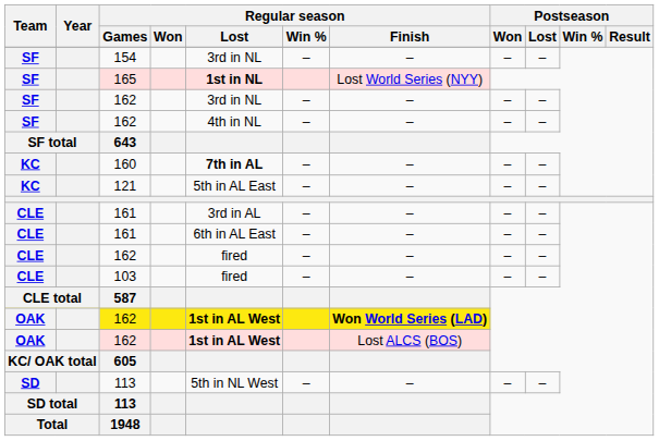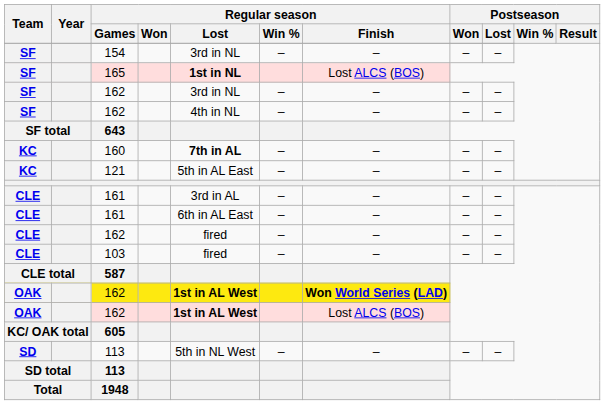 <table class="wikitable" style="font-size: 95%; text-align:center;">
 <tr>
 <th rowspan="2">Team</th>
 <th rowspan="2">Year</th>
 <th colspan="5">Regular season</th>
 <th colspan="4">Postseason</th>
 </tr>
 <tr>
 <th>Games</th>
 <th>Won</th>
 <th>Lost</th>
 <th>Win %</th>
 <th>Finish</th>
 <th>Won</th>
 <th>Lost</th>
 <th>Win %</th>
 <th>Result</th>
 </tr>
 <tr>
 </tr>
 <tr>
 <th><a href='#'>SF</a></th>
 <th></th>
 <td>154</td>
 <td></td>
 <td>3rd in NL</td>
 <td>–</td>
 <td>–</td>
 <td>–</td>
 <td>–</td>
 </tr>
 <tr style="background:#fdd">
 <th><a href='#'>SF</a></th>
 <th></th>
 <td>165</td>
 <td></td>
 <td><strong>1st in NL</strong></td>
 <td></td>
-<td>Lost <a href='#'>World Series</a> (<a href='#'>NYY</a>)</td>
+<td>Lost <a href='#'>ALCS</a> (<a href='#'>BOS</a>)</td>
 </tr>
 <tr>
 <th><a href='#'>SF</a></th>
 <th></th>
 <td>162</td>
 <td></td>
 <td>3rd in NL</td>
 <td>–</td>
 <td>–</td>
 <td>–</td>
 <td>–</td>
 </tr>
 <tr>
 <th><a href='#'>SF</a></th>
 <th></th>
 <td>162</td>
 <td></td>
 <td>4th in NL</td>
 <td>–</td>
 <td>–</td>
 <td>–</td>
 <td>–</td>
 </tr>
 <tr>
 <th colspan="2">SF total</th>
 <th>643</th>
 <th></th>
 <th></th>
 <th></th>
 <th></th>
 </tr>
 <tr>
 <th><a href='#'>KC</a></th>
 <th></th>
 <td>160</td>
 <td></td>
 <td><strong>7th in AL</strong></td>
 <td>–</td>
 <td>–</td>
 <td>–</td>
 <td>–</td>
 </tr>
 <tr>
 <th><a href='#'>KC</a></th>
 <th></th>
 <td>121</td>
 <td></td>
 <td>5th in AL East</td>
 <td>–</td>
 <td>–</td>
 <td>–</td>
 <td>–</td>
 </tr>
 <tr>
 <th colspan="11"></th>
 </tr>
 <tr>
 <th><a href='#'>CLE</a></th>
 <th></th>
 <td>161</td>
 <td></td>
 <td>3rd in AL</td>
 <td>–</td>
 <td>–</td>
 <td>–</td>
 <td>–</td>
 </tr>
 <tr>
 <th><a href='#'>CLE</a></th>
 <th></th>
 <td>161</td>
 <td></td>
 <td>6th in AL East</td>
 <td>–</td>
 <td>–</td>
 <td>–</td>
 <td>–</td>
 </tr>
 <tr>
 <th><a href='#'>CLE</a></th>
 <th></th>
 <td>162</td>
 <td></td>
 <td>fired</td>
 <td>–</td>
 <td>–</td>
 <td>–</td>
 <td>–</td>
 </tr>
 <tr>
 <th><a href='#'>CLE</a></th>
 <th></th>
 <td>103</td>
 <td></td>
 <td>fired</td>
 <td>–</td>
 <td>–</td>
 <td>–</td>
 <td>–</td>
 </tr>
 <tr>
 <th colspan="2">CLE total</th>
 <th>587</th>
 <th></th>
 <th></th>
 <th></th>
 <th></th>
 </tr>
 <tr style="background:#fde910">
 <th><a href='#'>OAK</a></th>
 <th></th>
 <td>162</td>
 <td></td>
 <td><strong>1st in AL West</strong></td>
 <td></td>
 <td><strong>Won <a href='#'>World Series</a> (<a href='#'>LAD</a>)</strong></td>
 </tr>
 <tr style="background:#fdd">
 <th><a href='#'>OAK</a></th>
 <th></th>
 <td>162</td>
 <td></td>
 <td><strong>1st in AL West</strong></td>
 <td></td>
 <td>Lost <a href='#'>ALCS</a> (<a href='#'>BOS</a>)</td>
 </tr>
 <tr>
 <th colspan="2">KC/ OAK total</th>
 <th>605</th>
 <th></th>
 <th></th>
 <th></th>
 <th></th>
 </tr>
 <tr>
 <th><a href='#'>SD</a></th>
 <th></th>
 <td>113</td>
 <td></td>
 <td>5th in NL West</td>
 <td>–</td>
 <td>–</td>
 <td>–</td>
 <td>–</td>
 </tr>
 <tr>
 <th colspan="2">SD total</th>
 <th>113</th>
 <th></th>
 <th></th>
 <th></th>
 <th></th>
 </tr>
 <tr>
 <th colspan="2">Total</th>
 <th>1948</th>
 <th></th>
 <th></th>
 <th></th>
 <th></th>
 </tr>
 </table>
